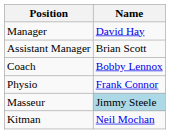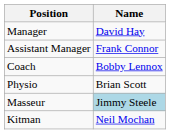 <table class="wikitable">
 <tr>
 <th>Position</th>
 <th>Name</th>
 </tr>
 <tr>
 <td>Manager</td>
 <td><a href='#'>David Hay</a></td>
 </tr>
 <tr>
 <td>Assistant Manager</td>
-<td>Brian Scott</td>
+<td><a href='#'>Frank Connor</a></td>
 </tr>
 <tr>
 <td>Coach</td>
 <td><a href='#'>Bobby Lennox</a></td>
 </tr>
 <tr>
 <td>Physio</td>
-<td><a href='#'>Frank Connor</a></td>
+<td>Brian Scott</td>
 </tr>
 <tr>
 <td>Masseur</td>
 <td style="background: lightblue;">Jimmy Steele</td>
 </tr>
 <tr>
 <td>Kitman</td>
 <td><a href='#'>Neil Mochan</a></td>
 </tr>
 </table>
